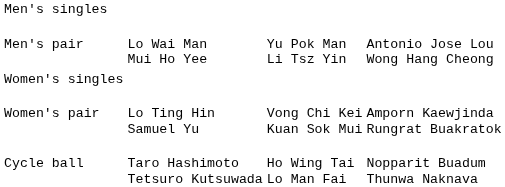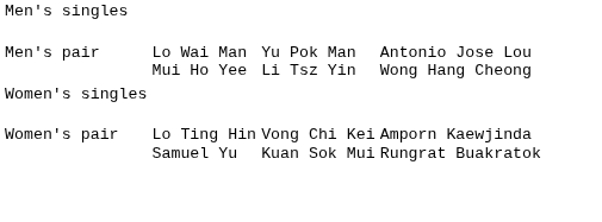 <table>
 <tr>
 <td>Men's singles</td>
 <td></td>
 <td></td>
 <td></td>
 </tr>
 <tr>
 <td>Men's pair</td>
 <td><br>Lo Wai Man<br>Mui Ho Yee</td>
 <td><br>Yu Pok Man<br>Li Tsz Yin</td>
 <td><br>Antonio Jose Lou<br>Wong Hang Cheong</td>
 </tr>
 <tr>
 <td>Women's singles</td>
 <td></td>
 <td></td>
 <td></td>
 </tr>
 <tr>
 <td>Women's pair</td>
 <td><br>Lo Ting Hin<br>Samuel Yu</td>
 <td><br>Vong Chi Kei<br>Kuan Sok Mui</td>
 <td><br>Amporn Kaewjinda<br>Rungrat Buakratok</td>
 </tr>
-<tr>
-<td>Cycle ball</td>
-<td><br>Taro Hashimoto<br>Tetsuro Kutsuwada</td>
-<td><br>Ho Wing Tai<br>Lo Man Fai</td>
-<td><br>Nopparit Buadum<br>Thunwa Naknava</td>
-</tr>
 </table>
